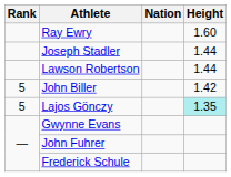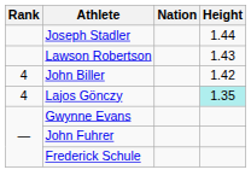 <table class="wikitable sortable" style="text-align:center">
 <tr>
 <th>Rank</th>
 <th>Athlete</th>
 <th>Nation</th>
 <th>Height</th>
-</tr>
-<tr>
-<td></td>
-<td align=left><a href='#'>Ray Ewry</a></td>
-<td align=left></td>
-<td>1.60</td>
 </tr>
 <tr>
 <td></td>
 <td align=left><a href='#'>Joseph Stadler</a></td>
 <td align=left></td>
 <td>1.44</td>
 </tr>
 <tr>
 <td></td>
 <td align=left><a href='#'>Lawson Robertson</a></td>
 <td align=left></td>
-<td>1.44</td>
+<td>1.43</td>
 </tr>
 <tr>
-<td>5</td>
+<td>4</td>
 <td align=left><a href='#'>John Biller</a></td>
 <td align=left></td>
 <td>1.42</td>
 </tr>
 <tr>
-<td>5</td>
+<td>4</td>
 <td align=left><a href='#'>Lajos Gönczy</a></td>
 <td align=left></td>
 <td style="background: paleturquoise;">1.35</td>
 </tr>
 <tr>
 <td rowspan=3 data-sort-value=6>—</td>
 <td align=left><a href='#'>Gwynne Evans</a></td>
 <td align=left></td>
 <td data-sort-value=0.00></td>
 </tr>
 <tr>
 <td align=left><a href='#'>John Fuhrer</a></td>
 <td align=left></td>
 <td data-sort-value=0.00></td>
 </tr>
 <tr>
 <td align=left><a href='#'>Frederick Schule</a></td>
 <td align=left></td>
 <td data-sort-value=0.00></td>
 </tr>
 </table>
